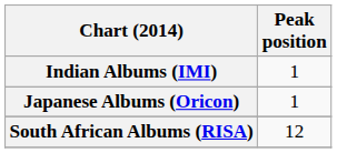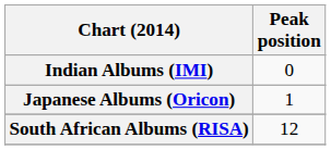 <table class="wikitable plainrowheaders sortable" style="text-align:center;">
 <tr>
 <th scope="col">Chart (2014)</th>
 <th scope="col">Peak<br>position</th>
 </tr>
 <tr>
 </tr>
 <tr>
 </tr>
 <tr>
 </tr>
 <tr>
 </tr>
 <tr>
 </tr>
 <tr>
 </tr>
 <tr>
 </tr>
 <tr>
 </tr>
 <tr>
 </tr>
 <tr>
 </tr>
 <tr>
 </tr>
 <tr>
 </tr>
 <tr>
 <th scope="row">Indian Albums (<a href='#'>IMI</a>)</th>
-<td align="centre">1</td>
+<td align="centre">0</td>
 </tr>
 <tr>
 </tr>
 <tr>
 </tr>
 <tr>
 <th scope="row">Japanese Albums (<a href='#'>Oricon</a>)</th>
 <td style="text-align:center;">1</td>
 </tr>
 <tr>
 </tr>
 <tr>
 </tr>
 <tr>
 </tr>
 <tr>
 </tr>
 <tr>
 </tr>
 <tr>
 <th scope="row">South African Albums (<a href='#'>RISA</a>)</th>
 <td style="text-align:center;">12</td>
 </tr>
 <tr>
 </tr>
 <tr>
 </tr>
 <tr>
 </tr>
 <tr>
 </tr>
 <tr>
 </tr>
 <tr>
 </tr>
 <tr>
 </tr>
 <tr>
 </tr>
 <tr>
 </tr>
 <tr>
 </tr>
 <tr>
 </tr>
 </table>
